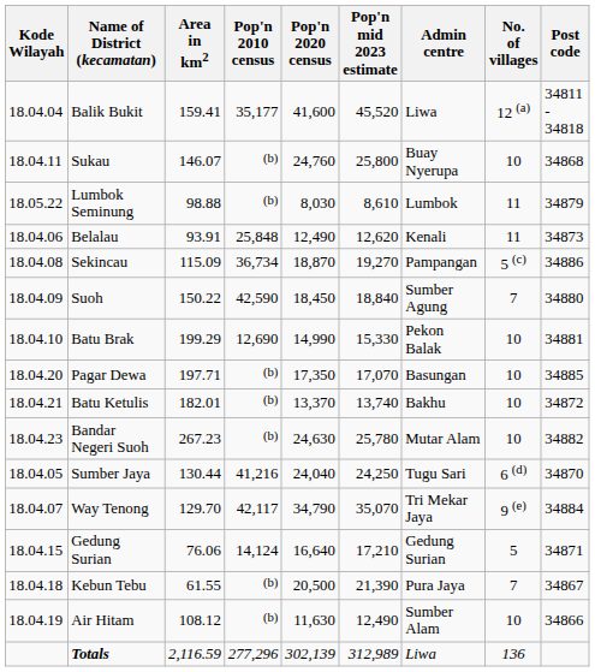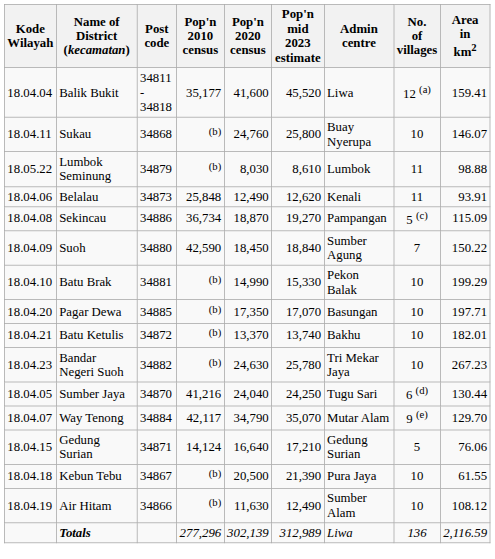 <table class="wikitable">
 <tr>
 <th>Kode <br>Wilayah</th>
 <th>Name of<br>District<br>(<em>kecamatan</em>)</th>
-<th>Area <br>in <br>km<sup>2</sup></th>
+<th>Post<br>code</th>
 <th>Pop'n <br>2010<br>census</th>
 <th>Pop'n <br>2020<br>census</th>
 <th>Pop'n <br>mid 2023<br>estimate</th>
 <th>Admin<br>centre</th>
 <th>No.<br>of<br>villages</th>
-<th>Post<br>code</th>
+<th>Area <br>in <br>km<sup>2</sup></th>
 </tr>
 <tr>
 <td>18.04.04</td>
 <td>Balik Bukit</td>
-<td align="right">159.41</td>
+<td>34811<br>- 34818</td>
 <td align="right">35,177</td>
 <td align="right">41,600</td>
 <td align="right">45,520</td>
 <td>Liwa</td>
 <td align="center">12 <sup>(a)</sup></td>
-<td>34811<br>- 34818</td>
+<td align="right">159.41</td>
 </tr>
 <tr>
 <td>18.04.11</td>
 <td>Sukau</td>
-<td align="right">146.07</td>
+<td>34868</td>
 <td align="right"><sup>(b)</sup></td>
 <td align="right">24,760</td>
 <td align="right">25,800</td>
 <td>Buay Nyerupa</td>
 <td align="center">10</td>
-<td>34868</td>
+<td align="right">146.07</td>
 </tr>
 <tr>
 <td>18.05.22</td>
 <td>Lumbok Seminung</td>
-<td align="right">98.88</td>
+<td>34879</td>
 <td align="right"><sup>(b)</sup></td>
 <td align="right">8,030</td>
 <td align="right">8,610</td>
 <td>Lumbok</td>
 <td align="center">11</td>
-<td>34879</td>
+<td align="right">98.88</td>
 </tr>
 <tr>
 <td>18.04.06</td>
 <td>Belalau</td>
-<td align="right">93.91</td>
+<td>34873</td>
 <td align="right">25,848</td>
 <td align="right">12,490</td>
 <td align="right">12,620</td>
 <td>Kenali</td>
 <td align="center">11</td>
-<td>34873</td>
+<td align="right">93.91</td>
 </tr>
 <tr>
 <td>18.04.08</td>
 <td>Sekincau</td>
-<td align="right">115.09</td>
+<td>34886</td>
 <td align="right">36,734</td>
 <td align="right">18,870</td>
 <td align="right">19,270</td>
 <td>Pampangan</td>
 <td align="center">5 <sup>(c)</sup></td>
-<td>34886</td>
+<td align="right">115.09</td>
 </tr>
 <tr>
 <td>18.04.09</td>
 <td>Suoh</td>
-<td align="right">150.22</td>
+<td>34880</td>
 <td align="right">42,590</td>
 <td align="right">18,450</td>
 <td align="right">18,840</td>
 <td>Sumber Agung</td>
 <td align="center">7</td>
-<td>34880</td>
+<td align="right">150.22</td>
 </tr>
 <tr>
 <td>18.04.10</td>
 <td>Batu Brak</td>
-<td align="right">199.29</td>
-<td align="right">12,690</td>
+<td>34881</td>
+<td align="right"><sup>(b)</sup></td>
 <td align="right">14,990</td>
 <td align="right">15,330</td>
 <td>Pekon Balak</td>
 <td align="center">10</td>
-<td>34881</td>
+<td align="right">199.29</td>
 </tr>
 <tr>
 <td>18.04.20</td>
 <td>Pagar Dewa</td>
-<td align="right">197.71</td>
+<td>34885</td>
 <td align="right"><sup>(b)</sup></td>
 <td align="right">17,350</td>
 <td align="right">17,070</td>
 <td>Basungan</td>
 <td align="center">10</td>
-<td>34885</td>
+<td align="right">197.71</td>
 </tr>
 <tr>
 <td>18.04.21</td>
 <td>Batu Ketulis</td>
-<td align="right">182.01</td>
+<td>34872</td>
 <td align="right"><sup>(b)</sup></td>
 <td align="right">13,370</td>
 <td align="right">13,740</td>
 <td>Bakhu</td>
 <td align="center">10</td>
-<td>34872</td>
+<td align="right">182.01</td>
 </tr>
 <tr>
 <td>18.04.23</td>
 <td>Bandar Negeri Suoh</td>
-<td align="right">267.23</td>
+<td>34882</td>
 <td align="right"><sup>(b)</sup></td>
 <td align="right">24,630</td>
 <td align="right">25,780</td>
-<td>Mutar Alam</td>
+<td>Tri Mekar Jaya</td>
 <td align="center">10</td>
-<td>34882</td>
+<td align="right">267.23</td>
 </tr>
 <tr>
 <td>18.04.05</td>
 <td>Sumber Jaya</td>
-<td align="right">130.44</td>
+<td>34870</td>
 <td align="right">41,216</td>
 <td align="right">24,040</td>
 <td align="right">24,250</td>
 <td>Tugu Sari</td>
 <td align="center">6 <sup>(d)</sup></td>
-<td>34870</td>
+<td align="right">130.44</td>
 </tr>
 <tr>
 <td>18.04.07</td>
 <td>Way Tenong</td>
-<td align="right">129.70</td>
+<td>34884</td>
 <td align="right">42,117</td>
 <td align="right">34,790</td>
 <td align="right">35,070</td>
-<td>Tri Mekar Jaya</td>
+<td>Mutar Alam</td>
 <td align="center">9 <sup>(e)</sup></td>
-<td>34884</td>
+<td align="right">129.70</td>
 </tr>
 <tr>
 <td>18.04.15</td>
 <td>Gedung Surian</td>
-<td align="right">76.06</td>
+<td>34871</td>
 <td align="right">14,124</td>
 <td align="right">16,640</td>
 <td align="right">17,210</td>
 <td>Gedung Surian</td>
 <td align="center">5</td>
-<td>34871</td>
+<td align="right">76.06</td>
 </tr>
 <tr>
 <td>18.04.18</td>
 <td>Kebun Tebu</td>
-<td align="right">61.55</td>
+<td>34867</td>
 <td align="right"><sup>(b)</sup></td>
 <td align="right">20,500</td>
 <td align="right">21,390</td>
 <td>Pura Jaya</td>
-<td align="center">7</td>
-<td>34867</td>
+<td align="center">10</td>
+<td align="right">61.55</td>
 </tr>
 <tr>
 <td>18.04.19</td>
 <td>Air Hitam</td>
-<td align="right">108.12</td>
+<td>34866</td>
 <td align="right"><sup>(b)</sup></td>
 <td align="right">11,630</td>
 <td align="right">12,490</td>
 <td>Sumber Alam</td>
 <td align="center">10</td>
-<td>34866</td>
+<td align="right">108.12</td>
 </tr>
 <tr>
 <td></td>
 <td><strong><em>Totals</em></strong></td>
-<td align="right"><em>2,116.59</em></td>
+<td></td>
 <td align="right"><em>277,296</em></td>
 <td align="right"><em>302,139</em></td>
 <td align="right"><em>312,989</em></td>
 <td><em>Liwa</em></td>
 <td align="center"><em>136</em></td>
-<td></td>
+<td align="right"><em>2,116.59</em></td>
 </tr>
 </table>
